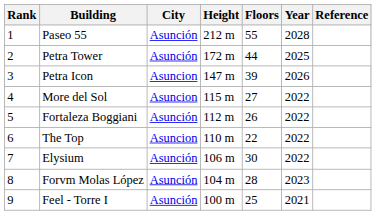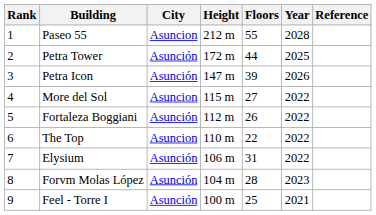 <table class="wikitable sortable" border="0" align="center" style="vertical-align:top; border: 1px solid #999; background-color:#FFFFFF; font-size:95%" valign="top">
 <tr align=center bgcolor=#d8d8d8>
 <th>Rank</th>
 <th>Building</th>
 <th>City</th>
 <th>Height</th>
 <th>Floors</th>
 <th>Year</th>
 <th>Reference</th>
 </tr>
 <tr>
 <td>1</td>
 <td>Paseo 55</td>
-<td><a href='#'>Asunción</a></td>
+<td><a href='#'>Asuncion</a></td>
 <td>212 m</td>
 <td>55</td>
 <td>2028</td>
 </tr>
 <tr>
 <td>2</td>
 <td>Petra Tower</td>
 <td><a href='#'>Asunción</a></td>
 <td>172 m</td>
 <td>44</td>
 <td>2025</td>
 <td></td>
 </tr>
 <tr>
 <td>3</td>
 <td>Petra Icon</td>
-<td><a href='#'>Asuncion</a></td>
+<td><a href='#'>Asunción</a></td>
 <td>147 m</td>
 <td>39</td>
 <td>2026</td>
 </tr>
 <tr>
 <td>4</td>
 <td>More del Sol</td>
 <td><a href='#'>Asuncion</a></td>
 <td>115 m</td>
 <td>27</td>
 <td>2022</td>
 <td></td>
 </tr>
 <tr>
 <td>5</td>
 <td>Fortaleza Boggiani</td>
 <td><a href='#'>Asunción</a></td>
 <td>112 m</td>
 <td>26</td>
 <td>2022</td>
 <td></td>
 </tr>
 <tr>
 <td>6</td>
 <td>The Top</td>
 <td><a href='#'>Asuncion</a></td>
 <td>110 m</td>
 <td>22</td>
 <td>2022</td>
 <td></td>
 </tr>
 <tr>
 <td>7</td>
 <td>Elysium</td>
 <td><a href='#'>Asunción</a></td>
 <td>106 m</td>
-<td>30</td>
+<td>31</td>
 <td>2022</td>
 <td></td>
 </tr>
 <tr>
 <td>8</td>
 <td>Forvm Molas López</td>
 <td><a href='#'>Asunción</a></td>
 <td>104 m</td>
 <td>28</td>
 <td>2023</td>
 <td></td>
 </tr>
 <tr>
 <td>9</td>
 <td>Feel - Torre I</td>
 <td><a href='#'>Asunción</a></td>
 <td>100 m</td>
 <td>25</td>
 <td>2021</td>
 <td></td>
 </tr>
 </table>
